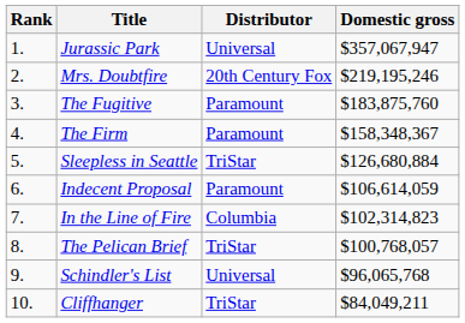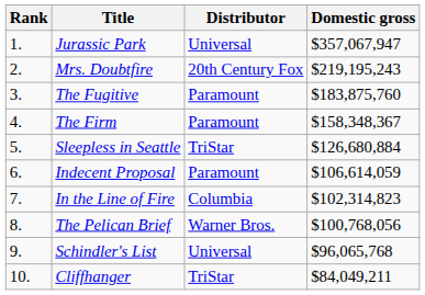 <table class="wikitable sortable" style="margin:auto; margin:auto;">
 <tr>
 <th>Rank</th>
 <th>Title</th>
 <th>Distributor</th>
 <th>Domestic gross</th>
 </tr>
 <tr>
 <td>1.</td>
 <td><em><a href='#'>Jurassic Park</a></em></td>
 <td><a href='#'>Universal</a></td>
 <td>$357,067,947</td>
 </tr>
 <tr>
 <td>2.</td>
 <td><em><a href='#'>Mrs. Doubtfire</a></em></td>
 <td><a href='#'>20th Century Fox</a></td>
-<td>$219,195,246</td>
+<td>$219,195,243</td>
 </tr>
 <tr>
 <td>3.</td>
 <td><em><a href='#'>The Fugitive</a></em></td>
 <td><a href='#'>Paramount</a></td>
 <td>$183,875,760</td>
 </tr>
 <tr>
 <td>4.</td>
 <td><em><a href='#'>The Firm</a></em></td>
 <td><a href='#'>Paramount</a></td>
 <td>$158,348,367</td>
 </tr>
 <tr>
 <td>5.</td>
 <td><em><a href='#'>Sleepless in Seattle</a></em></td>
 <td><a href='#'>TriStar</a></td>
 <td>$126,680,884</td>
 </tr>
 <tr>
 <td>6.</td>
 <td><em><a href='#'>Indecent Proposal</a></em></td>
 <td><a href='#'>Paramount</a></td>
 <td>$106,614,059</td>
 </tr>
 <tr>
 <td>7.</td>
 <td><em><a href='#'>In the Line of Fire</a></em></td>
 <td><a href='#'>Columbia</a></td>
 <td>$102,314,823</td>
 </tr>
 <tr>
 <td>8.</td>
 <td><em><a href='#'>The Pelican Brief</a></em></td>
-<td><a href='#'>TriStar</a></td>
-<td>$100,768,057</td>
+<td><a href='#'>Warner Bros.</a></td>
+<td>$100,768,056</td>
 </tr>
 <tr>
 <td>9.</td>
 <td><em><a href='#'>Schindler's List</a></em></td>
 <td><a href='#'>Universal</a></td>
 <td>$96,065,768</td>
 </tr>
 <tr>
 <td>10.</td>
 <td><em><a href='#'>Cliffhanger</a></em></td>
 <td><a href='#'>TriStar</a></td>
 <td>$84,049,211</td>
 </tr>
 </table>
